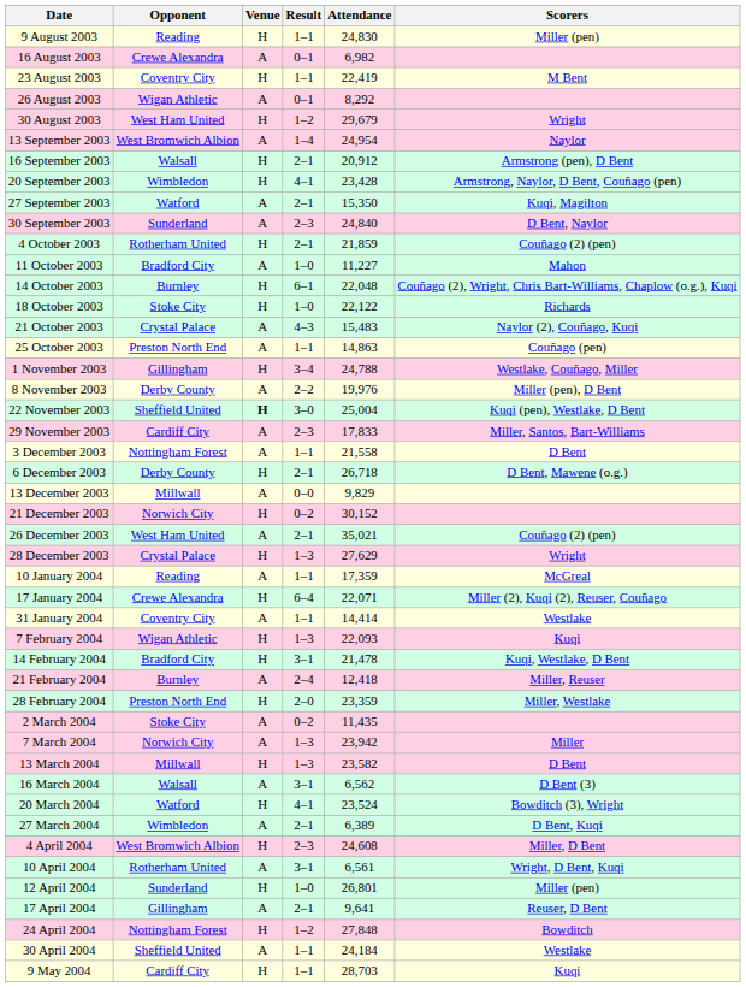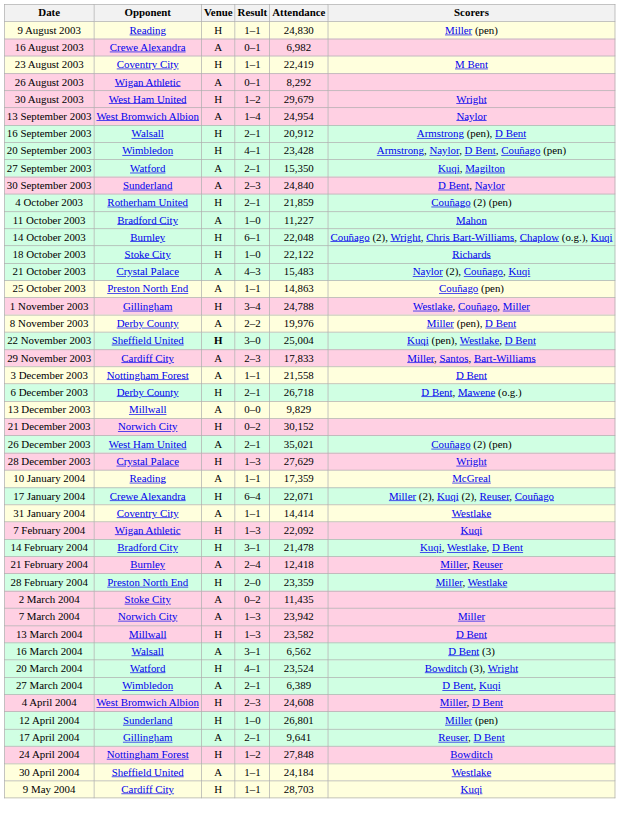 <table class="wikitable sortable" style="font-size:100%; text-align:center">
 <tr>
 <th>Date</th>
 <th>Opponent</th>
 <th>Venue</th>
 <th>Result</th>
 <th>Attendance</th>
 <th>Scorers</th>
 </tr>
 <tr style="background-color: #ffffdd;">
 <td>9 August 2003</td>
 <td><a href='#'>Reading</a></td>
 <td>H</td>
 <td>1–1</td>
 <td>24,830</td>
 <td><a href='#'>Miller</a> (pen)</td>
 </tr>
 <tr style="background-color: #ffd0e3;">
 <td>16 August 2003</td>
 <td><a href='#'>Crewe Alexandra</a></td>
 <td>A</td>
 <td>0–1</td>
 <td>6,982</td>
 <td></td>
 </tr>
 <tr style="background-color: #ffffdd;">
 <td>23 August 2003</td>
 <td><a href='#'>Coventry City</a></td>
 <td>H</td>
 <td>1–1</td>
 <td>22,419</td>
 <td><a href='#'>M Bent</a></td>
 </tr>
 <tr style="background-color: #ffd0e3;">
 <td>26 August 2003</td>
 <td><a href='#'>Wigan Athletic</a></td>
 <td>A</td>
 <td>0–1</td>
 <td>8,292</td>
 <td></td>
 </tr>
 <tr style="background-color: #ffd0e3;">
 <td>30 August 2003</td>
 <td><a href='#'>West Ham United</a></td>
 <td>H</td>
 <td>1–2</td>
 <td>29,679</td>
 <td><a href='#'>Wright</a></td>
 </tr>
 <tr style="background-color: #ffd0e3;">
 <td>13 September 2003</td>
 <td><a href='#'>West Bromwich Albion</a></td>
 <td>A</td>
 <td>1–4</td>
 <td>24,954</td>
 <td><a href='#'>Naylor</a></td>
 </tr>
 <tr style="background-color: #d0ffe3;">
 <td>16 September 2003</td>
 <td><a href='#'>Walsall</a></td>
 <td>H</td>
 <td>2–1</td>
 <td>20,912</td>
 <td><a href='#'>Armstrong</a> (pen), <a href='#'>D Bent</a></td>
 </tr>
 <tr style="background-color: #d0ffe3;">
 <td>20 September 2003</td>
 <td><a href='#'>Wimbledon</a></td>
 <td>H</td>
 <td>4–1</td>
 <td>23,428</td>
 <td><a href='#'>Armstrong</a>, <a href='#'>Naylor</a>, <a href='#'>D Bent</a>, <a href='#'>Couñago</a> (pen)</td>
 </tr>
 <tr style="background-color: #d0ffe3;">
 <td>27 September 2003</td>
 <td><a href='#'>Watford</a></td>
 <td>A</td>
 <td>2–1</td>
 <td>15,350</td>
 <td><a href='#'>Kuqi</a>, <a href='#'>Magilton</a></td>
 </tr>
 <tr style="background-color: #ffd0e3;">
 <td>30 September 2003</td>
 <td><a href='#'>Sunderland</a></td>
 <td>A</td>
 <td>2–3</td>
 <td>24,840</td>
 <td><a href='#'>D Bent</a>, <a href='#'>Naylor</a></td>
 </tr>
 <tr style="background-color: #d0ffe3;">
 <td>4 October 2003</td>
 <td><a href='#'>Rotherham United</a></td>
 <td>H</td>
 <td>2–1</td>
 <td>21,859</td>
 <td><a href='#'>Couñago</a> (2) (pen)</td>
 </tr>
 <tr style="background-color: #d0ffe3;">
 <td>11 October 2003</td>
 <td><a href='#'>Bradford City</a></td>
 <td>A</td>
 <td>1–0</td>
 <td>11,227</td>
 <td><a href='#'>Mahon</a></td>
 </tr>
 <tr style="background-color: #d0ffe3;">
 <td>14 October 2003</td>
 <td><a href='#'>Burnley</a></td>
 <td>H</td>
 <td>6–1</td>
 <td>22,048</td>
 <td><a href='#'>Couñago</a> (2), <a href='#'>Wright</a>, <a href='#'>Chris Bart-Williams</a>, <a href='#'>Chaplow</a> (o.g.), <a href='#'>Kuqi</a></td>
 </tr>
 <tr style="background-color: #d0ffe3;">
 <td>18 October 2003</td>
 <td><a href='#'>Stoke City</a></td>
 <td>H</td>
 <td>1–0</td>
 <td>22,122</td>
 <td><a href='#'>Richards</a></td>
 </tr>
 <tr style="background-color: #d0ffe3;">
 <td>21 October 2003</td>
 <td><a href='#'>Crystal Palace</a></td>
 <td>A</td>
 <td>4–3</td>
 <td>15,483</td>
 <td><a href='#'>Naylor</a> (2), <a href='#'>Couñago</a>, <a href='#'>Kuqi</a></td>
 </tr>
 <tr style="background-color: #ffffdd;">
 <td>25 October 2003</td>
 <td><a href='#'>Preston North End</a></td>
 <td>A</td>
 <td>1–1</td>
 <td>14,863</td>
 <td><a href='#'>Couñago</a> (pen)</td>
 </tr>
 <tr style="background-color: #ffd0e3;">
 <td>1 November 2003</td>
 <td><a href='#'>Gillingham</a></td>
 <td>H</td>
 <td>3–4</td>
 <td>24,788</td>
 <td><a href='#'>Westlake</a>, <a href='#'>Couñago</a>, <a href='#'>Miller</a></td>
 </tr>
 <tr style="background-color: #ffffdd;">
 <td>8 November 2003</td>
 <td><a href='#'>Derby County</a></td>
 <td>A</td>
 <td>2–2</td>
 <td>19,976</td>
 <td><a href='#'>Miller</a> (pen), <a href='#'>D Bent</a></td>
 </tr>
 <tr style="background-color: #d0ffe3;">
 <td>22 November 2003</td>
 <td><a href='#'>Sheffield United</a></td>
 <td><strong>H</strong></td>
 <td>3–0</td>
 <td>25,004</td>
 <td><a href='#'>Kuqi</a> (pen), <a href='#'>Westlake</a>, <a href='#'>D Bent</a></td>
 </tr>
 <tr style="background-color: #ffd0e3;">
 <td>29 November 2003</td>
 <td><a href='#'>Cardiff City</a></td>
 <td>A</td>
 <td>2–3</td>
 <td>17,833</td>
 <td><a href='#'>Miller</a>, <a href='#'>Santos</a>, <a href='#'>Bart-Williams</a></td>
 </tr>
 <tr style="background-color: #ffffdd;">
 <td>3 December 2003</td>
 <td><a href='#'>Nottingham Forest</a></td>
 <td>A</td>
 <td>1–1</td>
 <td>21,558</td>
 <td><a href='#'>D Bent</a></td>
 </tr>
 <tr style="background-color: #d0ffe3;">
 <td>6 December 2003</td>
 <td><a href='#'>Derby County</a></td>
 <td>H</td>
 <td>2–1</td>
 <td>26,718</td>
 <td><a href='#'>D Bent</a>, <a href='#'>Mawene</a> (o.g.)</td>
 </tr>
 <tr style="background-color: #ffffdd;">
 <td>13 December 2003</td>
 <td><a href='#'>Millwall</a></td>
 <td>A</td>
 <td>0–0</td>
 <td>9,829</td>
 <td></td>
 </tr>
 <tr style="background-color: #ffd0e3;">
 <td>21 December 2003</td>
 <td><a href='#'>Norwich City</a></td>
 <td>H</td>
 <td>0–2</td>
 <td>30,152</td>
 <td></td>
 </tr>
 <tr style="background-color: #d0ffe3;">
 <td>26 December 2003</td>
 <td><a href='#'>West Ham United</a></td>
 <td>A</td>
 <td>2–1</td>
 <td>35,021</td>
 <td><a href='#'>Couñago</a> (2) (pen)</td>
 </tr>
 <tr style="background-color: #ffd0e3;">
 <td>28 December 2003</td>
 <td><a href='#'>Crystal Palace</a></td>
 <td>H</td>
 <td>1–3</td>
 <td>27,629</td>
 <td><a href='#'>Wright</a></td>
 </tr>
 <tr style="background-color: #ffffdd;">
 <td>10 January 2004</td>
 <td><a href='#'>Reading</a></td>
 <td>A</td>
 <td>1–1</td>
 <td>17,359</td>
 <td><a href='#'>McGreal</a></td>
 </tr>
 <tr style="background-color: #d0ffe3;">
 <td>17 January 2004</td>
 <td><a href='#'>Crewe Alexandra</a></td>
 <td>H</td>
 <td>6–4</td>
 <td>22,071</td>
 <td><a href='#'>Miller</a> (2), <a href='#'>Kuqi</a> (2), <a href='#'>Reuser</a>, <a href='#'>Couñago</a></td>
 </tr>
 <tr style="background-color: #ffffdd;">
 <td>31 January 2004</td>
 <td><a href='#'>Coventry City</a></td>
 <td>A</td>
 <td>1–1</td>
 <td>14,414</td>
 <td><a href='#'>Westlake</a></td>
 </tr>
 <tr style="background-color: #ffd0e3;">
 <td>7 February 2004</td>
 <td><a href='#'>Wigan Athletic</a></td>
 <td>H</td>
 <td>1–3</td>
-<td>22,093</td>
+<td>22,092</td>
 <td><a href='#'>Kuqi</a></td>
 </tr>
 <tr style="background-color: #d0ffe3;">
 <td>14 February 2004</td>
 <td><a href='#'>Bradford City</a></td>
 <td>H</td>
 <td>3–1</td>
 <td>21,478</td>
 <td><a href='#'>Kuqi</a>, <a href='#'>Westlake</a>, <a href='#'>D Bent</a></td>
 </tr>
 <tr style="background-color: #ffd0e3;">
 <td>21 February 2004</td>
 <td><a href='#'>Burnley</a></td>
 <td>A</td>
 <td>2–4</td>
 <td>12,418</td>
 <td><a href='#'>Miller</a>, <a href='#'>Reuser</a></td>
 </tr>
 <tr style="background-color: #d0ffe3;">
 <td>28 February 2004</td>
 <td><a href='#'>Preston North End</a></td>
 <td>H</td>
 <td>2–0</td>
 <td>23,359</td>
 <td><a href='#'>Miller</a>, <a href='#'>Westlake</a></td>
 </tr>
 <tr style="background-color: #ffd0e3;">
 <td>2 March 2004</td>
 <td><a href='#'>Stoke City</a></td>
 <td>A</td>
 <td>0–2</td>
 <td>11,435</td>
 <td></td>
 </tr>
 <tr style="background-color: #ffd0e3;">
 <td>7 March 2004</td>
 <td><a href='#'>Norwich City</a></td>
 <td>A</td>
 <td>1–3</td>
 <td>23,942</td>
 <td><a href='#'>Miller</a></td>
 </tr>
 <tr style="background-color: #ffd0e3;">
 <td>13 March 2004</td>
 <td><a href='#'>Millwall</a></td>
 <td>H</td>
 <td>1–3</td>
 <td>23,582</td>
 <td><a href='#'>D Bent</a></td>
 </tr>
 <tr style="background-color: #d0ffe3;">
 <td>16 March 2004</td>
 <td><a href='#'>Walsall</a></td>
 <td>A</td>
 <td>3–1</td>
 <td>6,562</td>
 <td><a href='#'>D Bent</a> (3)</td>
 </tr>
 <tr style="background-color: #d0ffe3;">
 <td>20 March 2004</td>
 <td><a href='#'>Watford</a></td>
 <td>H</td>
 <td>4–1</td>
 <td>23,524</td>
 <td><a href='#'>Bowditch</a> (3), <a href='#'>Wright</a></td>
 </tr>
 <tr style="background-color: #d0ffe3;">
 <td>27 March 2004</td>
 <td><a href='#'>Wimbledon</a></td>
 <td>A</td>
 <td>2–1</td>
 <td>6,389</td>
 <td><a href='#'>D Bent</a>, <a href='#'>Kuqi</a></td>
 </tr>
 <tr style="background-color: #ffd0e3;">
 <td>4 April 2004</td>
 <td><a href='#'>West Bromwich Albion</a></td>
 <td>H</td>
 <td>2–3</td>
 <td>24,608</td>
 <td><a href='#'>Miller</a>, <a href='#'>D Bent</a></td>
 </tr>
 <tr style="background-color: #d0ffe3;">
-<td>10 April 2004</td>
-<td><a href='#'>Rotherham United</a></td>
-<td>A</td>
-<td>3–1</td>
-<td>6,561</td>
-<td><a href='#'>Wright</a>, <a href='#'>D Bent</a>, <a href='#'>Kuqi</a></td>
-</tr>
-<tr style="background-color: #d0ffe3;">
 <td>12 April 2004</td>
 <td><a href='#'>Sunderland</a></td>
 <td>H</td>
 <td>1–0</td>
 <td>26,801</td>
 <td><a href='#'>Miller</a> (pen)</td>
 </tr>
 <tr style="background-color: #d0ffe3;">
 <td>17 April 2004</td>
 <td><a href='#'>Gillingham</a></td>
 <td>A</td>
 <td>2–1</td>
 <td>9,641</td>
 <td><a href='#'>Reuser</a>, <a href='#'>D Bent</a></td>
 </tr>
 <tr style="background-color: #ffd0e3;">
 <td>24 April 2004</td>
 <td><a href='#'>Nottingham Forest</a></td>
 <td>H</td>
 <td>1–2</td>
 <td>27,848</td>
 <td><a href='#'>Bowditch</a></td>
 </tr>
 <tr style="background-color: #ffffdd;">
 <td>30 April 2004</td>
 <td><a href='#'>Sheffield United</a></td>
 <td>A</td>
 <td>1–1</td>
 <td>24,184</td>
 <td><a href='#'>Westlake</a></td>
 </tr>
 <tr style="background-color: #ffffdd;">
 <td>9 May 2004</td>
 <td><a href='#'>Cardiff City</a></td>
 <td>H</td>
 <td>1–1</td>
 <td>28,703</td>
 <td><a href='#'>Kuqi</a></td>
 </tr>
 </table>
